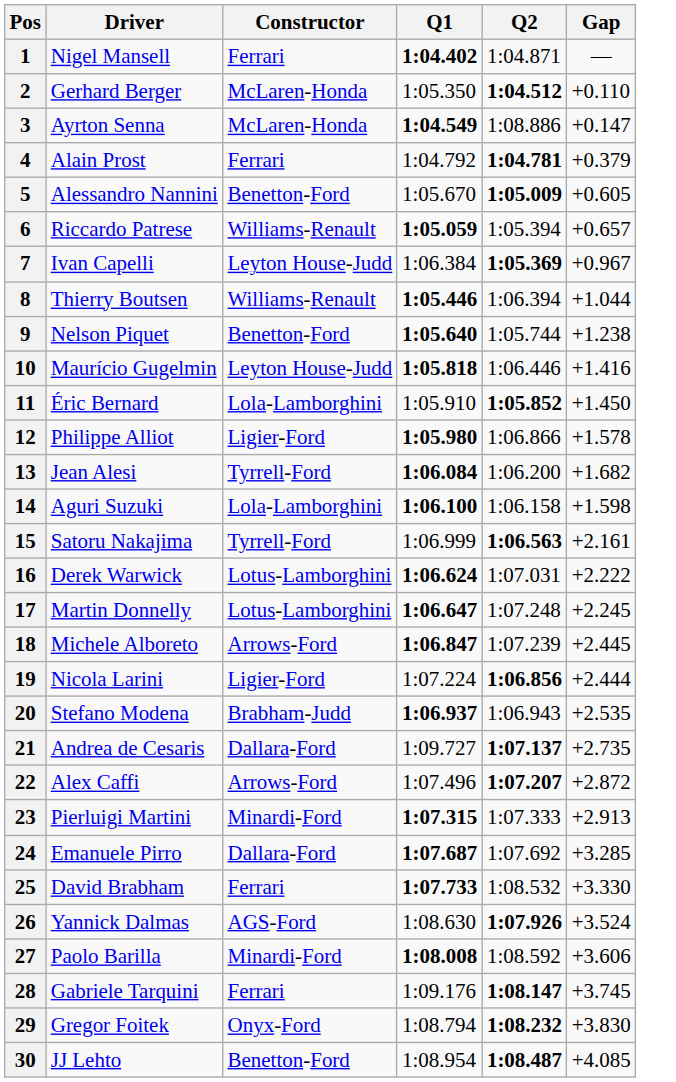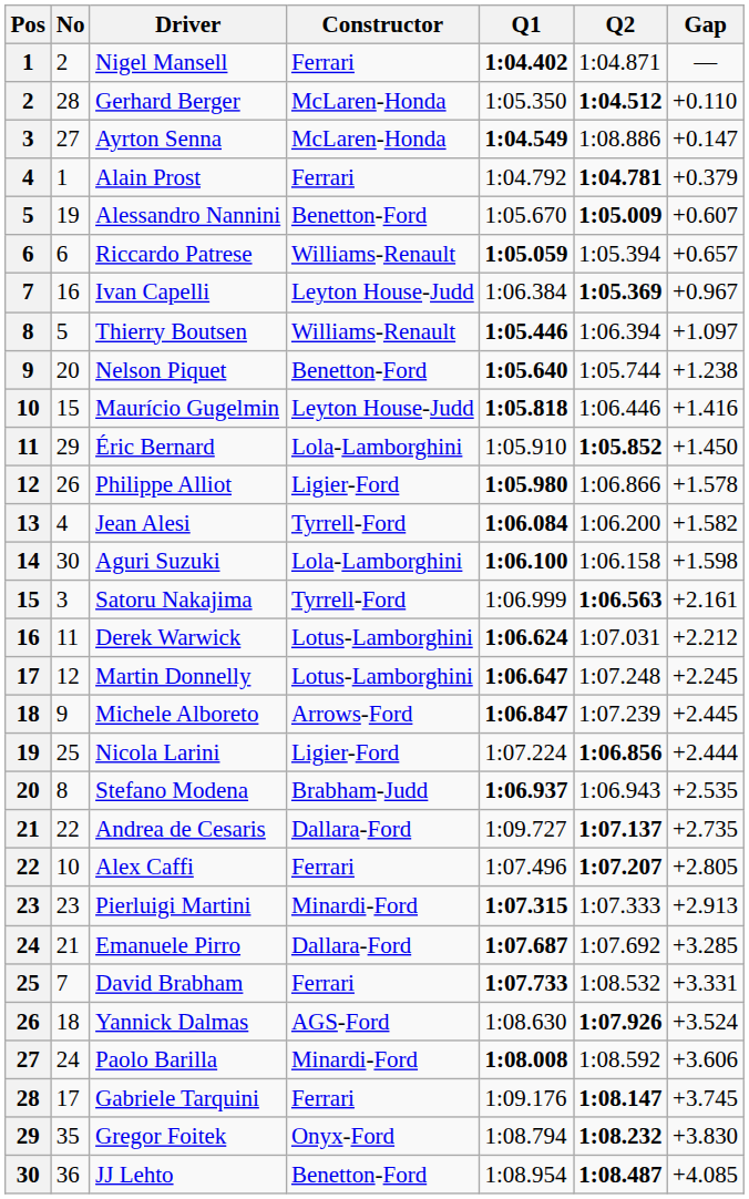 <table class="wikitable sortable" style="font-size: 95%;">
 <tr>
 <th>Pos</th>
+<th>No</th>
 <th>Driver</th>
 <th>Constructor</th>
 <th>Q1</th>
 <th>Q2</th>
 <th>Gap</th>
 </tr>
 <tr>
 <th>1</th>
+<td>2</td>
 <td> <a href='#'>Nigel Mansell</a></td>
 <td><a href='#'>Ferrari</a></td>
 <td><strong>1:04.402</strong></td>
 <td>1:04.871</td>
 <td align="center">—</td>
 </tr>
 <tr>
 <th>2</th>
+<td>28</td>
 <td> <a href='#'>Gerhard Berger</a></td>
 <td><a href='#'>McLaren</a>-<a href='#'>Honda</a></td>
 <td>1:05.350</td>
 <td><strong>1:04.512</strong></td>
 <td>+0.110</td>
 </tr>
 <tr>
 <th>3</th>
+<td>27</td>
 <td> <a href='#'>Ayrton Senna</a></td>
 <td><a href='#'>McLaren</a>-<a href='#'>Honda</a></td>
 <td><strong>1:04.549</strong></td>
 <td>1:08.886</td>
 <td>+0.147</td>
 </tr>
 <tr>
 <th>4</th>
+<td>1</td>
 <td> <a href='#'>Alain Prost</a></td>
 <td><a href='#'>Ferrari</a></td>
 <td>1:04.792</td>
 <td><strong>1:04.781</strong></td>
 <td>+0.379</td>
 </tr>
 <tr>
 <th>5</th>
+<td>19</td>
 <td> <a href='#'>Alessandro Nannini</a></td>
 <td><a href='#'>Benetton</a>-<a href='#'>Ford</a></td>
 <td>1:05.670</td>
 <td><strong>1:05.009</strong></td>
-<td>+0.605</td>
+<td>+0.607</td>
 </tr>
 <tr>
 <th>6</th>
+<td>6</td>
 <td> <a href='#'>Riccardo Patrese</a></td>
 <td><a href='#'>Williams</a>-<a href='#'>Renault</a></td>
 <td><strong>1:05.059</strong></td>
 <td>1:05.394</td>
 <td>+0.657</td>
 </tr>
 <tr>
 <th>7</th>
+<td>16</td>
 <td> <a href='#'>Ivan Capelli</a></td>
 <td><a href='#'>Leyton House</a>-<a href='#'>Judd</a></td>
 <td>1:06.384</td>
 <td><strong>1:05.369</strong></td>
 <td>+0.967</td>
 </tr>
 <tr>
 <th>8</th>
+<td>5</td>
 <td> <a href='#'>Thierry Boutsen</a></td>
 <td><a href='#'>Williams</a>-<a href='#'>Renault</a></td>
 <td><strong>1:05.446</strong></td>
 <td>1:06.394</td>
-<td>+1.044</td>
+<td>+1.097</td>
 </tr>
 <tr>
 <th>9</th>
+<td>20</td>
 <td> <a href='#'>Nelson Piquet</a></td>
 <td><a href='#'>Benetton</a>-<a href='#'>Ford</a></td>
 <td><strong>1:05.640</strong></td>
 <td>1:05.744</td>
 <td>+1.238</td>
 </tr>
 <tr>
 <th>10</th>
+<td>15</td>
 <td> <a href='#'>Maurício Gugelmin</a></td>
 <td><a href='#'>Leyton House</a>-<a href='#'>Judd</a></td>
 <td><strong>1:05.818</strong></td>
 <td>1:06.446</td>
 <td>+1.416</td>
 </tr>
 <tr>
 <th>11</th>
+<td>29</td>
 <td> <a href='#'>Éric Bernard</a></td>
 <td><a href='#'>Lola</a>-<a href='#'>Lamborghini</a></td>
 <td>1:05.910</td>
 <td><strong>1:05.852</strong></td>
 <td>+1.450</td>
 </tr>
 <tr>
 <th>12</th>
+<td>26</td>
 <td> <a href='#'>Philippe Alliot</a></td>
 <td><a href='#'>Ligier</a>-<a href='#'>Ford</a></td>
 <td><strong>1:05.980</strong></td>
 <td>1:06.866</td>
 <td>+1.578</td>
 </tr>
 <tr>
 <th>13</th>
+<td>4</td>
 <td> <a href='#'>Jean Alesi</a></td>
 <td><a href='#'>Tyrrell</a>-<a href='#'>Ford</a></td>
 <td><strong>1:06.084</strong></td>
 <td>1:06.200</td>
-<td>+1.682</td>
+<td>+1.582</td>
 </tr>
 <tr>
 <th>14</th>
+<td>30</td>
 <td> <a href='#'>Aguri Suzuki</a></td>
 <td><a href='#'>Lola</a>-<a href='#'>Lamborghini</a></td>
 <td><strong>1:06.100</strong></td>
 <td>1:06.158</td>
 <td>+1.598</td>
 </tr>
 <tr>
 <th>15</th>
+<td>3</td>
 <td> <a href='#'>Satoru Nakajima</a></td>
 <td><a href='#'>Tyrrell</a>-<a href='#'>Ford</a></td>
 <td>1:06.999</td>
 <td><strong>1:06.563</strong></td>
 <td>+2.161</td>
 </tr>
 <tr>
 <th>16</th>
+<td>11</td>
 <td> <a href='#'>Derek Warwick</a></td>
 <td><a href='#'>Lotus</a>-<a href='#'>Lamborghini</a></td>
 <td><strong>1:06.624</strong></td>
 <td>1:07.031</td>
-<td>+2.222</td>
+<td>+2.212</td>
 </tr>
 <tr>
 <th>17</th>
+<td>12</td>
 <td> <a href='#'>Martin Donnelly</a></td>
 <td><a href='#'>Lotus</a>-<a href='#'>Lamborghini</a></td>
 <td><strong>1:06.647</strong></td>
 <td>1:07.248</td>
 <td>+2.245</td>
 </tr>
 <tr>
 <th>18</th>
+<td>9</td>
 <td> <a href='#'>Michele Alboreto</a></td>
 <td><a href='#'>Arrows</a>-<a href='#'>Ford</a></td>
 <td><strong>1:06.847</strong></td>
 <td>1:07.239</td>
 <td>+2.445</td>
 </tr>
 <tr>
 <th>19</th>
+<td>25</td>
 <td> <a href='#'>Nicola Larini</a></td>
 <td><a href='#'>Ligier</a>-<a href='#'>Ford</a></td>
 <td>1:07.224</td>
 <td><strong>1:06.856</strong></td>
 <td>+2.444</td>
 </tr>
 <tr>
 <th>20</th>
+<td>8</td>
 <td> <a href='#'>Stefano Modena</a></td>
 <td><a href='#'>Brabham</a>-<a href='#'>Judd</a></td>
 <td><strong>1:06.937</strong></td>
 <td>1:06.943</td>
 <td>+2.535</td>
 </tr>
 <tr>
 <th>21</th>
+<td>22</td>
 <td> <a href='#'>Andrea de Cesaris</a></td>
 <td><a href='#'>Dallara</a>-<a href='#'>Ford</a></td>
 <td>1:09.727</td>
 <td><strong>1:07.137</strong></td>
 <td>+2.735</td>
 </tr>
 <tr>
 <th>22</th>
+<td>10</td>
 <td> <a href='#'>Alex Caffi</a></td>
-<td><a href='#'>Arrows</a>-<a href='#'>Ford</a></td>
+<td><a href='#'>Ferrari</a></td>
 <td>1:07.496</td>
 <td><strong>1:07.207</strong></td>
-<td>+2.872</td>
+<td>+2.805</td>
 </tr>
 <tr>
 <th>23</th>
+<td>23</td>
 <td> <a href='#'>Pierluigi Martini</a></td>
 <td><a href='#'>Minardi</a>-<a href='#'>Ford</a></td>
 <td><strong>1:07.315</strong></td>
 <td>1:07.333</td>
 <td>+2.913</td>
 </tr>
 <tr>
 <th>24</th>
+<td>21</td>
 <td> <a href='#'>Emanuele Pirro</a></td>
 <td><a href='#'>Dallara</a>-<a href='#'>Ford</a></td>
 <td><strong>1:07.687</strong></td>
 <td>1:07.692</td>
 <td>+3.285</td>
 </tr>
 <tr>
 <th>25</th>
+<td>7</td>
 <td> <a href='#'>David Brabham</a></td>
 <td><a href='#'>Ferrari</a></td>
 <td><strong>1:07.733</strong></td>
 <td>1:08.532</td>
-<td>+3.330</td>
+<td>+3.331</td>
 </tr>
 <tr>
 <th>26</th>
+<td>18</td>
 <td> <a href='#'>Yannick Dalmas</a></td>
 <td><a href='#'>AGS</a>-<a href='#'>Ford</a></td>
 <td>1:08.630</td>
 <td><strong>1:07.926</strong></td>
 <td>+3.524</td>
 </tr>
 <tr>
 <th>27</th>
+<td>24</td>
 <td> <a href='#'>Paolo Barilla</a></td>
 <td><a href='#'>Minardi</a>-<a href='#'>Ford</a></td>
 <td><strong>1:08.008</strong></td>
 <td>1:08.592</td>
 <td>+3.606</td>
 </tr>
 <tr>
 <th>28</th>
+<td>17</td>
 <td> <a href='#'>Gabriele Tarquini</a></td>
 <td><a href='#'>Ferrari</a></td>
 <td>1:09.176</td>
 <td><strong>1:08.147</strong></td>
 <td>+3.745</td>
 </tr>
 <tr>
 <th>29</th>
+<td>35</td>
 <td> <a href='#'>Gregor Foitek</a></td>
 <td><a href='#'>Onyx</a>-<a href='#'>Ford</a></td>
 <td>1:08.794</td>
 <td><strong>1:08.232</strong></td>
 <td>+3.830</td>
 </tr>
 <tr>
 <th>30</th>
+<td>36</td>
 <td> <a href='#'>JJ Lehto</a></td>
 <td><a href='#'>Benetton</a>-<a href='#'>Ford</a></td>
 <td>1:08.954</td>
 <td><strong>1:08.487</strong></td>
 <td>+4.085</td>
 </tr>
 </table>
